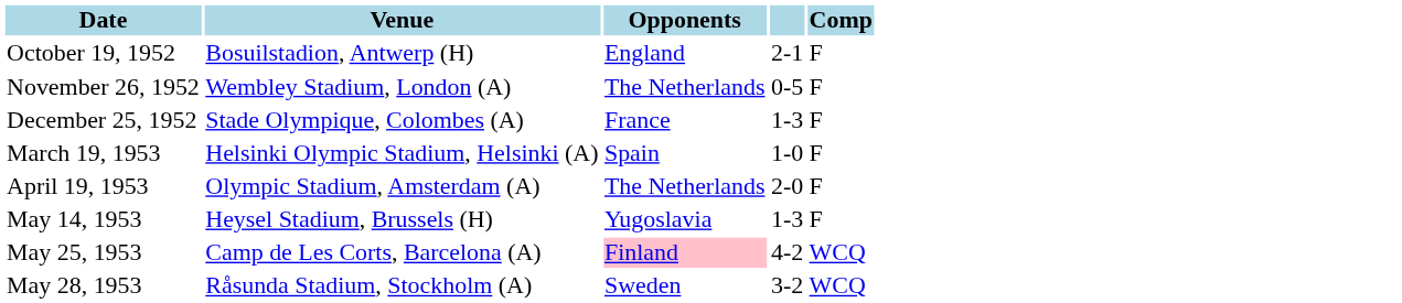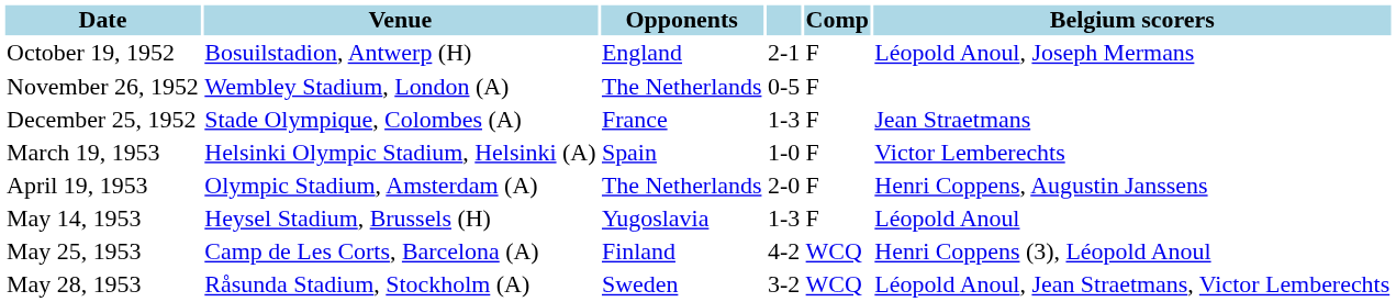 <table>
 <tr>
 <th style="background: lightblue;">Date</th>
 <th style="background: lightblue;">Venue</th>
 <th style="background: lightblue;">Opponents</th>
 <th style="background: lightblue;" align=center></th>
 <th style="background: lightblue;" align=center>Comp</th>
+<th style="background: lightblue;">Belgium scorers</th>
 </tr>
 <tr>
 <td>October 19, 1952</td>
 <td><a href='#'>Bosuilstadion</a>, <a href='#'>Antwerp</a> (H)</td>
 <td><a href='#'>England</a></td>
 <td>2-1</td>
 <td>F</td>
+<td><a href='#'>Léopold Anoul</a>, <a href='#'>Joseph Mermans</a></td>
 </tr>
 <tr>
 <td>November 26, 1952</td>
 <td><a href='#'>Wembley Stadium</a>, <a href='#'>London</a> (A)</td>
 <td><a href='#'>The Netherlands</a></td>
 <td>0-5</td>
 <td>F</td>
+<td></td>
 </tr>
 <tr>
 <td>December 25, 1952</td>
 <td><a href='#'>Stade Olympique</a>, <a href='#'>Colombes</a> (A)</td>
 <td><a href='#'>France</a></td>
 <td>1-3</td>
 <td>F</td>
+<td><a href='#'>Jean Straetmans</a></td>
 </tr>
 <tr>
 <td>March 19, 1953</td>
 <td><a href='#'>Helsinki Olympic Stadium</a>, <a href='#'>Helsinki</a> (A)</td>
 <td><a href='#'>Spain</a></td>
 <td>1-0</td>
 <td>F</td>
+<td><a href='#'>Victor Lemberechts</a></td>
 </tr>
 <tr>
 <td>April 19, 1953</td>
 <td><a href='#'>Olympic Stadium</a>, <a href='#'>Amsterdam</a> (A)</td>
 <td><a href='#'>The Netherlands</a></td>
 <td>2-0</td>
 <td>F</td>
+<td><a href='#'>Henri Coppens</a>, <a href='#'>Augustin Janssens</a></td>
 </tr>
 <tr>
 <td>May 14, 1953</td>
 <td><a href='#'>Heysel Stadium</a>, <a href='#'>Brussels</a> (H)</td>
 <td><a href='#'>Yugoslavia</a></td>
 <td>1-3</td>
 <td>F</td>
+<td><a href='#'>Léopold Anoul</a></td>
 </tr>
 <tr>
 <td>May 25, 1953</td>
 <td><a href='#'>Camp de Les Corts</a>, <a href='#'>Barcelona</a> (A)</td>
-<td style="background: pink;"><a href='#'>Finland</a></td>
+<td><a href='#'>Finland</a></td>
 <td>4-2</td>
 <td><a href='#'>WCQ</a></td>
+<td><a href='#'>Henri Coppens</a> (3), <a href='#'>Léopold Anoul</a></td>
 </tr>
 <tr>
 <td>May 28, 1953</td>
 <td><a href='#'>Råsunda Stadium</a>, <a href='#'>Stockholm</a> (A)</td>
 <td><a href='#'>Sweden</a></td>
 <td>3-2</td>
 <td><a href='#'>WCQ</a></td>
+<td><a href='#'>Léopold Anoul</a>, <a href='#'>Jean Straetmans</a>, <a href='#'>Victor Lemberechts</a></td>
 </tr>
 </table>
